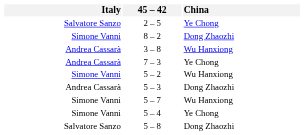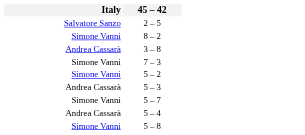 <table style="font-size:90%">
 <tr style="font-size:110%; background:#f2f2f2">
 <td style="width:12em" align=right><strong>Italy</strong> </td>
 <td style="width:6em" align=center><strong>45 – 42</strong></td>
-<td style="width:12em"> <strong>China</strong></td>
 </tr>
 <tr>
 <td align=right><a href='#'>Salvatore Sanzo</a></td>
 <td align=center>2 – 5</td>
-<td><a href='#'>Ye Chong</a></td>
 </tr>
 <tr>
 <td align=right><a href='#'>Simone Vanni</a></td>
 <td align=center>8 – 2</td>
-<td><a href='#'>Dong Zhaozhi</a></td>
 </tr>
 <tr>
 <td align=right><a href='#'>Andrea Cassarà</a></td>
 <td align=center>3 – 8</td>
-<td><a href='#'>Wu Hanxiong</a></td>
 </tr>
 <tr>
-<td align=right><a href='#'>Andrea Cassarà</a></td>
+<td align=right>Simone Vanni</td>
 <td align=center>7 – 3</td>
-<td>Ye Chong</td>
 </tr>
 <tr>
 <td align=right><a href='#'>Simone Vanni</a></td>
 <td align=center>5 – 2</td>
-<td>Wu Hanxiong</td>
 </tr>
 <tr>
 <td align=right>Andrea Cassarà</td>
 <td align=center>5 – 3</td>
-<td>Dong Zhaozhi</td>
 </tr>
 <tr>
 <td align=right>Simone Vanni</td>
 <td align=center>5 – 7</td>
-<td>Wu Hanxiong</td>
 </tr>
 <tr>
-<td align=right>Simone Vanni</td>
+<td align=right>Andrea Cassarà</td>
 <td align=center>5 – 4</td>
-<td>Ye Chong</td>
 </tr>
 <tr>
-<td align=right>Salvatore Sanzo</td>
+<td align=right><a href='#'>Simone Vanni</a></td>
 <td align=center>5 – 8</td>
-<td>Dong Zhaozhi</td>
 </tr>
 </table>
